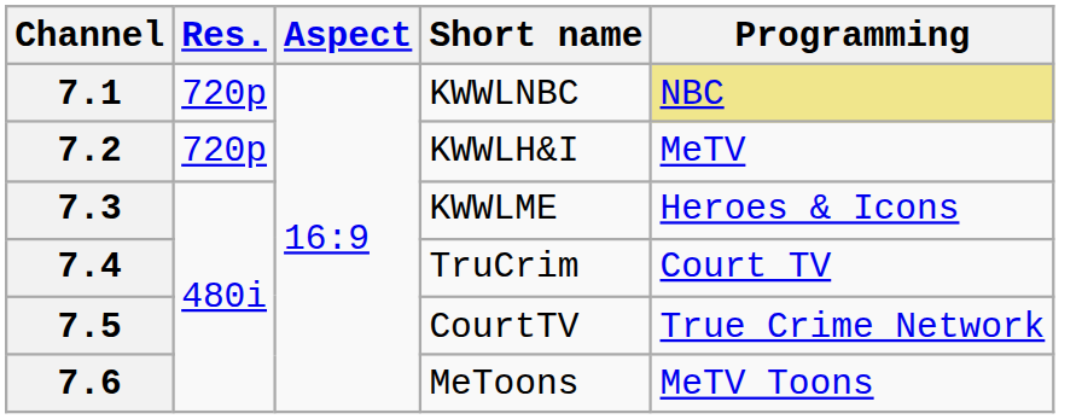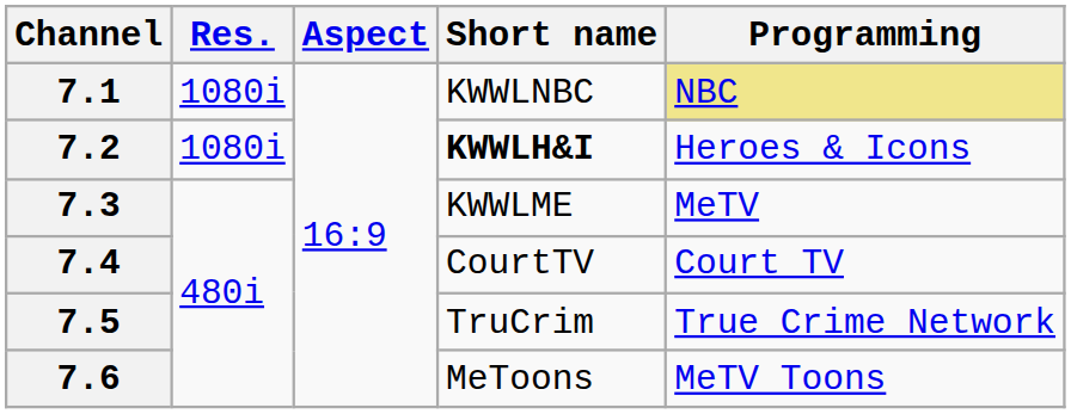 <table class="wikitable">
 <tr>
 <th>Channel</th>
 <th><a href='#'>Res.</a></th>
 <th><a href='#'>Aspect</a></th>
 <th>Short name</th>
 <th>Programming</th>
 </tr>
 <tr>
 <th scope = "row">7.1</th>
-<td><a href='#'>720p</a></td>
+<td><a href='#'>1080i</a></td>
 <td rowspan=6><a href='#'>16:9</a></td>
 <td>KWWLNBC</td>
 <td style="background: khaki;"><a href='#'>NBC</a></td>
 </tr>
 <tr>
 <th scope = "row">7.2</th>
-<td><a href='#'>720p</a></td>
-<td>KWWLH&I</td>
-<td><a href='#'>MeTV</a></td>
+<td><a href='#'>1080i</a></td>
+<td><strong>KWWLH&I</strong></td>
+<td><a href='#'>Heroes & Icons</a></td>
 </tr>
 <tr>
 <th scope = "row">7.3</th>
 <td rowspan=4><a href='#'>480i</a></td>
 <td>KWWLME</td>
-<td><a href='#'>Heroes & Icons</a></td>
+<td><a href='#'>MeTV</a></td>
 </tr>
 <tr>
 <th scope = "row">7.4</th>
-<td>TruCrim</td>
+<td>CourtTV</td>
 <td><a href='#'>Court TV</a></td>
 </tr>
 <tr>
 <th scope = "row">7.5</th>
-<td>CourtTV</td>
+<td>TruCrim</td>
 <td><a href='#'>True Crime Network</a></td>
 </tr>
 <tr>
 <th scope = "row">7.6</th>
 <td>MeToons</td>
 <td><a href='#'>MeTV Toons</a></td>
 </tr>
 </table>
